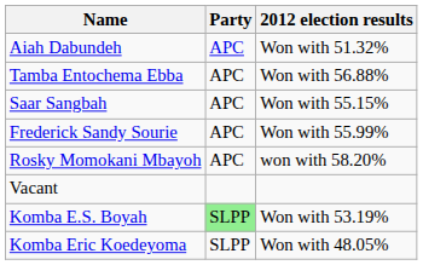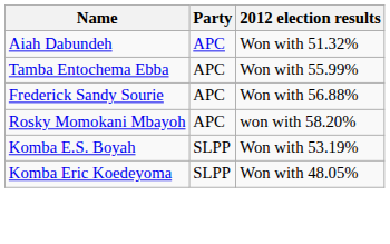 <table class="wikitable">
 <tr>
 <th>Name</th>
 <th>Party</th>
 <th>2012 election results</th>
 </tr>
 <tr>
 <td><a href='#'>Aiah Dabundeh</a></td>
 <td><a href='#'>APC</a></td>
 <td>Won with 51.32%</td>
 </tr>
 <tr>
 <td><a href='#'>Tamba Entochema Ebba</a></td>
 <td>APC</td>
-<td>Won with 56.88%</td>
-</tr>
-<tr>
-<td><a href='#'>Saar Sangbah</a></td>
-<td>APC</td>
-<td>Won with 55.15%</td>
+<td>Won with 55.99%</td>
 </tr>
 <tr>
 <td><a href='#'>Frederick Sandy Sourie</a></td>
 <td>APC</td>
-<td>Won with 55.99%</td>
+<td>Won with 56.88%</td>
 </tr>
 <tr>
 <td><a href='#'>Rosky Momokani Mbayoh</a></td>
 <td>APC</td>
 <td>won with 58.20%</td>
 </tr>
 <tr>
-<td>Vacant</td>
-<td></td>
-<td></td>
-</tr>
-<tr>
 <td><a href='#'>Komba E.S. Boyah</a></td>
-<td style="background: lightgreen;">SLPP</td>
+<td>SLPP</td>
 <td>Won with 53.19%</td>
 </tr>
 <tr>
 <td><a href='#'>Komba Eric Koedeyoma</a></td>
 <td>SLPP</td>
 <td>Won with 48.05%</td>
 </tr>
 </table>
